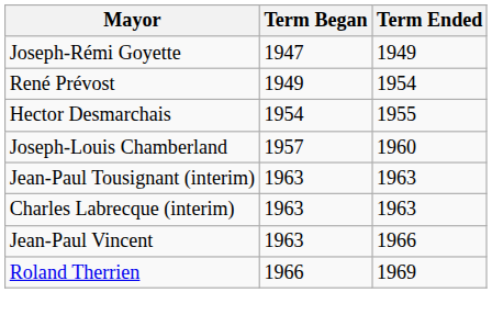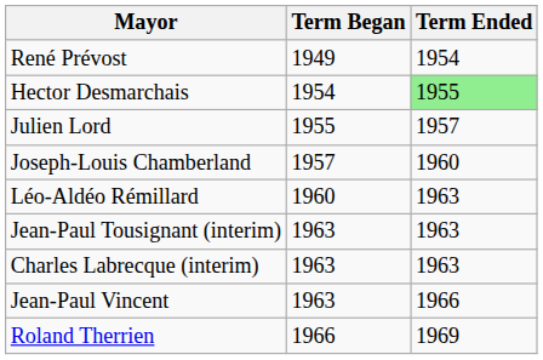 <table class=wikitable>
 <tr>
 <th>Mayor</th>
 <th>Term Began</th>
 <th>Term Ended</th>
-</tr>
-<tr>
-<td>Joseph-Rémi Goyette</td>
-<td>1947</td>
-<td>1949</td>
 </tr>
 <tr>
 <td>René Prévost</td>
 <td>1949</td>
 <td>1954</td>
 </tr>
 <tr>
 <td>Hector Desmarchais</td>
 <td>1954</td>
+<td style="background: lightgreen;">1955</td>
+</tr>
+<tr>
+<td>Julien Lord</td>
 <td>1955</td>
+<td>1957</td>
 </tr>
 <tr>
 <td>Joseph-Louis Chamberland</td>
 <td>1957</td>
 <td>1960</td>
+</tr>
+<tr>
+<td>Léo-Aldéo Rémillard</td>
+<td>1960</td>
+<td>1963</td>
 </tr>
 <tr>
 <td>Jean-Paul Tousignant (interim)</td>
 <td>1963</td>
 <td>1963</td>
 </tr>
 <tr>
 <td>Charles Labrecque (interim)</td>
 <td>1963</td>
 <td>1963</td>
 </tr>
 <tr>
 <td>Jean-Paul Vincent</td>
 <td>1963</td>
 <td>1966</td>
 </tr>
 <tr>
 <td><a href='#'>Roland Therrien</a></td>
 <td>1966</td>
 <td>1969</td>
 </tr>
 </table>
